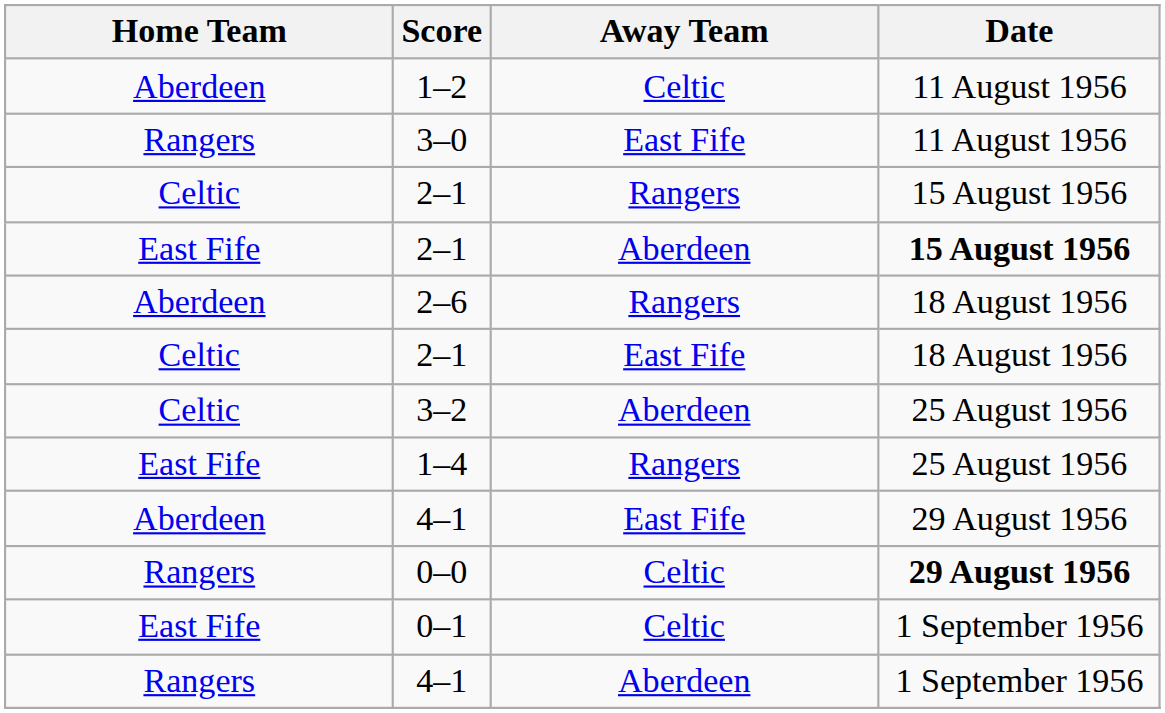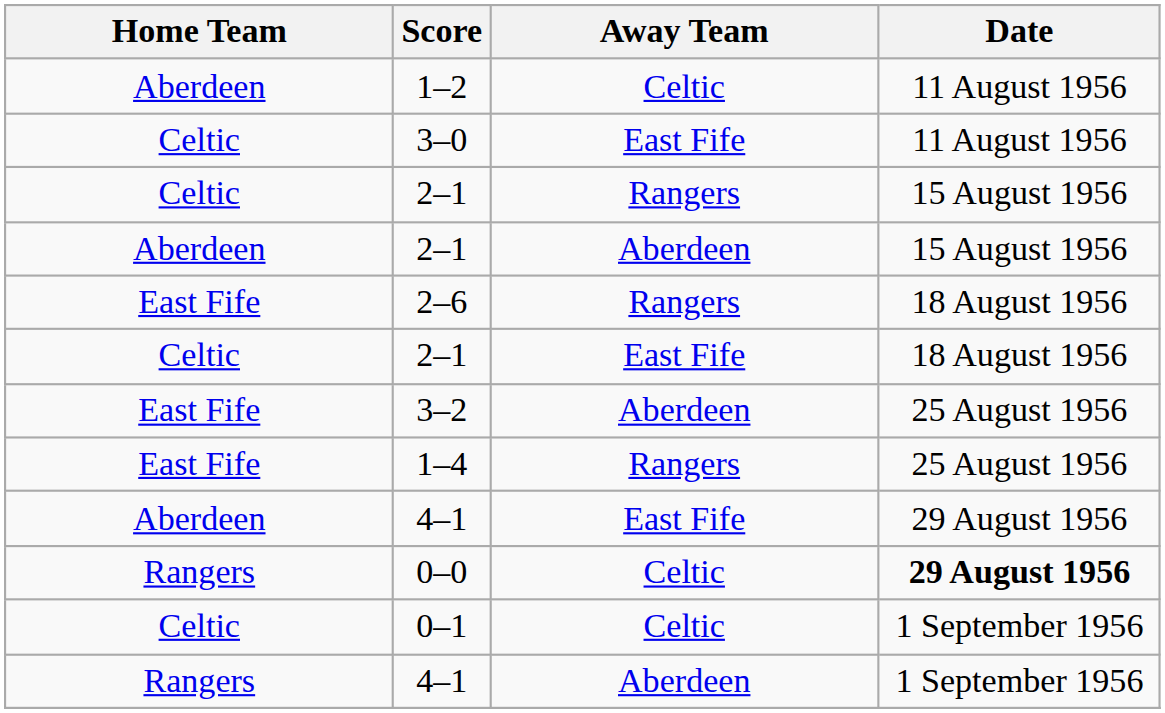 <table class="wikitable" style="text-align:center;">
 <tr>
 <th width=175>Home Team</th>
 <th width=20>Score</th>
 <th width=175>Away Team</th>
 <th width= 125>Date</th>
 </tr>
 <tr>
 <td><a href='#'>Aberdeen</a></td>
 <td>1–2</td>
 <td><a href='#'>Celtic</a></td>
 <td>11 August 1956</td>
 </tr>
 <tr>
-<td><a href='#'>Rangers</a></td>
+<td><a href='#'>Celtic</a></td>
 <td>3–0</td>
 <td><a href='#'>East Fife</a></td>
 <td>11 August 1956</td>
 </tr>
 <tr>
 <td><a href='#'>Celtic</a></td>
 <td>2–1</td>
 <td><a href='#'>Rangers</a></td>
 <td>15 August 1956</td>
 </tr>
 <tr>
-<td><a href='#'>East Fife</a></td>
+<td><a href='#'>Aberdeen</a></td>
 <td>2–1</td>
 <td><a href='#'>Aberdeen</a></td>
-<td><strong>15 August 1956</strong></td>
+<td>15 August 1956</td>
 </tr>
 <tr>
-<td><a href='#'>Aberdeen</a></td>
+<td><a href='#'>East Fife</a></td>
 <td>2–6</td>
 <td><a href='#'>Rangers</a></td>
 <td>18 August 1956</td>
 </tr>
 <tr>
 <td><a href='#'>Celtic</a></td>
 <td>2–1</td>
 <td><a href='#'>East Fife</a></td>
 <td>18 August 1956</td>
 </tr>
 <tr>
-<td><a href='#'>Celtic</a></td>
+<td><a href='#'>East Fife</a></td>
 <td>3–2</td>
 <td><a href='#'>Aberdeen</a></td>
 <td>25 August 1956</td>
 </tr>
 <tr>
 <td><a href='#'>East Fife</a></td>
 <td>1–4</td>
 <td><a href='#'>Rangers</a></td>
 <td>25 August 1956</td>
 </tr>
 <tr>
 <td><a href='#'>Aberdeen</a></td>
 <td>4–1</td>
 <td><a href='#'>East Fife</a></td>
 <td>29 August 1956</td>
 </tr>
 <tr>
 <td><a href='#'>Rangers</a></td>
 <td>0–0</td>
 <td><a href='#'>Celtic</a></td>
 <td><strong>29 August 1956</strong></td>
 </tr>
 <tr>
-<td><a href='#'>East Fife</a></td>
+<td><a href='#'>Celtic</a></td>
 <td>0–1</td>
 <td><a href='#'>Celtic</a></td>
 <td>1 September 1956</td>
 </tr>
 <tr>
 <td><a href='#'>Rangers</a></td>
 <td>4–1</td>
 <td><a href='#'>Aberdeen</a></td>
 <td>1 September 1956</td>
 </tr>
 <tr>
 </tr>
 </table>
